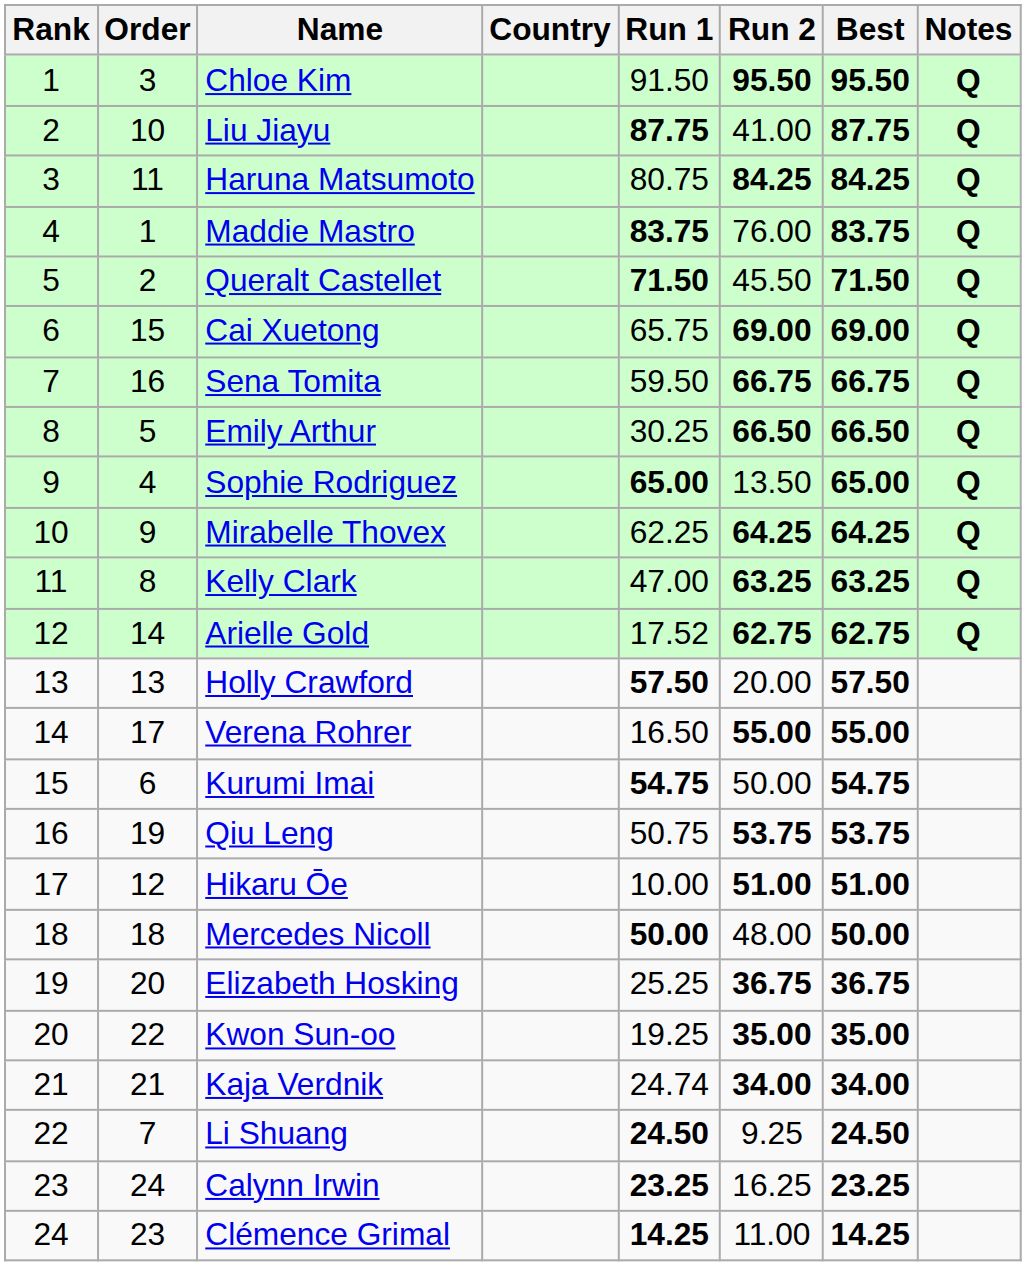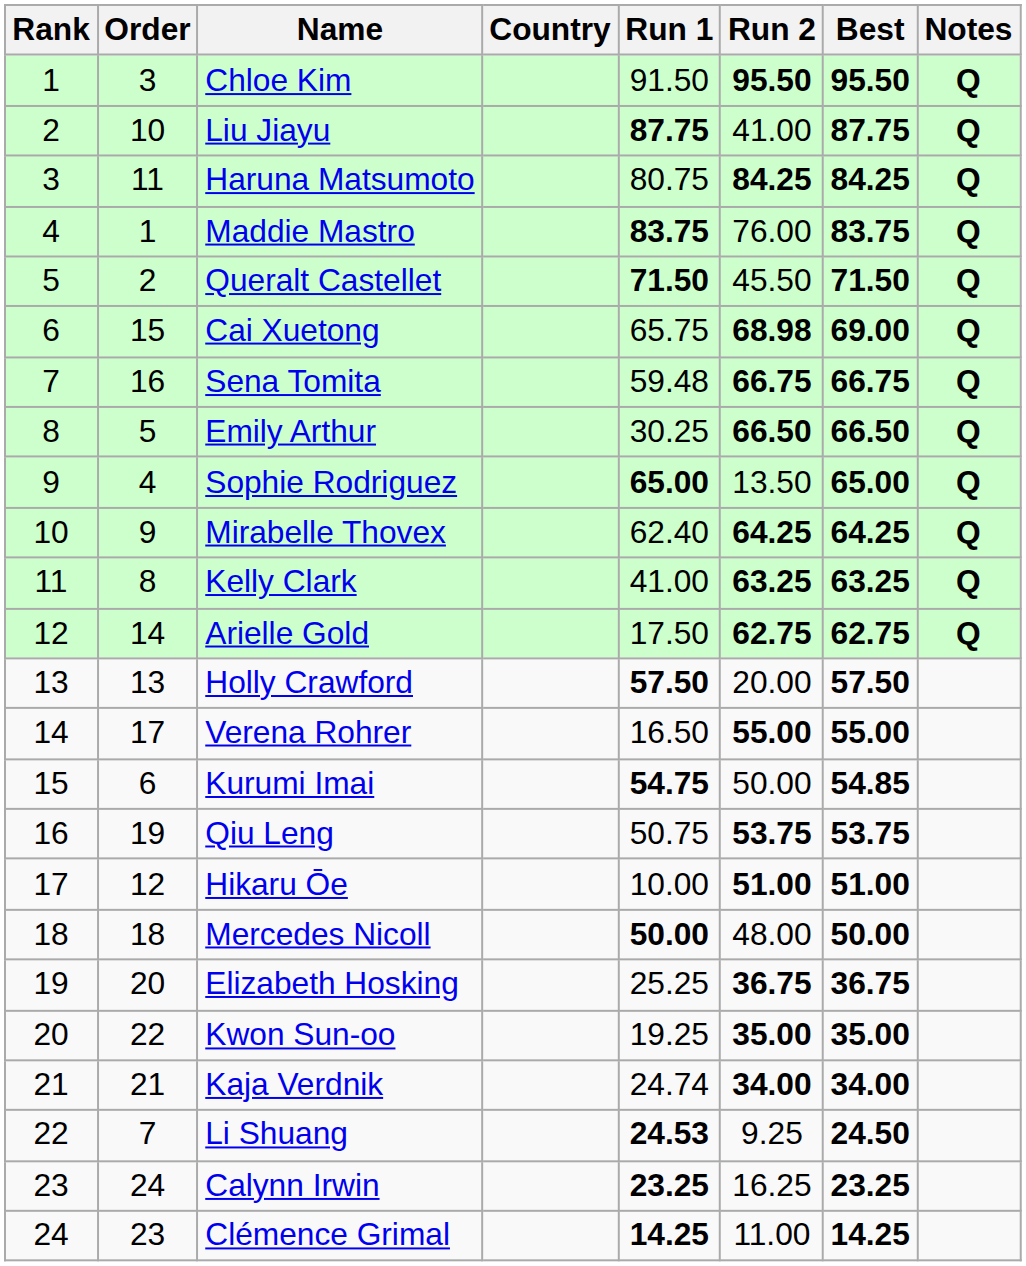 <table class="wikitable sortable" style="text-align:center">
 <tr>
 <th>Rank</th>
 <th>Order</th>
 <th>Name</th>
 <th>Country</th>
 <th>Run 1</th>
 <th>Run 2</th>
 <th>Best</th>
 <th>Notes</th>
 </tr>
 <tr bgcolor=#ccffcc>
 <td>1</td>
 <td>3</td>
 <td align=left><a href='#'>Chloe Kim</a></td>
 <td align=left></td>
 <td>91.50</td>
 <td><strong>95.50</strong></td>
 <td><strong>95.50</strong></td>
 <td><strong>Q</strong></td>
 </tr>
 <tr bgcolor=#ccffcc>
 <td>2</td>
 <td>10</td>
 <td align=left><a href='#'>Liu Jiayu</a></td>
 <td align=left></td>
 <td><strong>87.75</strong></td>
 <td>41.00</td>
 <td><strong>87.75</strong></td>
 <td><strong>Q</strong></td>
 </tr>
 <tr bgcolor=#ccffcc>
 <td>3</td>
 <td>11</td>
 <td align=left><a href='#'>Haruna Matsumoto</a></td>
 <td align=left></td>
 <td>80.75</td>
 <td><strong>84.25</strong></td>
 <td><strong>84.25</strong></td>
 <td><strong>Q</strong></td>
 </tr>
 <tr bgcolor=#ccffcc>
 <td>4</td>
 <td>1</td>
 <td align=left><a href='#'>Maddie Mastro</a></td>
 <td align=left></td>
 <td><strong>83.75</strong></td>
 <td>76.00</td>
 <td><strong>83.75</strong></td>
 <td><strong>Q</strong></td>
 </tr>
 <tr bgcolor=#ccffcc>
 <td>5</td>
 <td>2</td>
 <td align=left><a href='#'>Queralt Castellet</a></td>
 <td align=left></td>
 <td><strong>71.50</strong></td>
 <td>45.50</td>
 <td><strong>71.50</strong></td>
 <td><strong>Q</strong></td>
 </tr>
 <tr bgcolor=#ccffcc>
 <td>6</td>
 <td>15</td>
 <td align=left><a href='#'>Cai Xuetong</a></td>
 <td align=left></td>
 <td>65.75</td>
-<td><strong>69.00</strong></td>
+<td><strong>68.98</strong></td>
 <td><strong>69.00</strong></td>
 <td><strong>Q</strong></td>
 </tr>
 <tr bgcolor=#ccffcc>
 <td>7</td>
 <td>16</td>
 <td align=left><a href='#'>Sena Tomita</a></td>
 <td align=left></td>
-<td>59.50</td>
+<td>59.48</td>
 <td><strong>66.75</strong></td>
 <td><strong>66.75</strong></td>
 <td><strong>Q</strong></td>
 </tr>
 <tr bgcolor=#ccffcc>
 <td>8</td>
 <td>5</td>
 <td align=left><a href='#'>Emily Arthur</a></td>
 <td align=left></td>
 <td>30.25</td>
 <td><strong>66.50</strong></td>
 <td><strong>66.50</strong></td>
 <td><strong>Q</strong></td>
 </tr>
 <tr bgcolor=#ccffcc>
 <td>9</td>
 <td>4</td>
 <td align=left><a href='#'>Sophie Rodriguez</a></td>
 <td align=left></td>
 <td><strong>65.00</strong></td>
 <td>13.50</td>
 <td><strong>65.00</strong></td>
 <td><strong>Q</strong></td>
 </tr>
 <tr bgcolor=#ccffcc>
 <td>10</td>
 <td>9</td>
 <td align=left><a href='#'>Mirabelle Thovex</a></td>
 <td align=left></td>
-<td>62.25</td>
+<td>62.40</td>
 <td><strong>64.25</strong></td>
 <td><strong>64.25</strong></td>
 <td><strong>Q</strong></td>
 </tr>
 <tr bgcolor=#ccffcc>
 <td>11</td>
 <td>8</td>
 <td align=left><a href='#'>Kelly Clark</a></td>
 <td align=left></td>
-<td>47.00</td>
+<td>41.00</td>
 <td><strong>63.25</strong></td>
 <td><strong>63.25</strong></td>
 <td><strong>Q</strong></td>
 </tr>
 <tr bgcolor=#ccffcc>
 <td>12</td>
 <td>14</td>
 <td align=left><a href='#'>Arielle Gold</a></td>
 <td align=left></td>
-<td>17.52</td>
+<td>17.50</td>
 <td><strong>62.75</strong></td>
 <td><strong>62.75</strong></td>
 <td><strong>Q</strong></td>
 </tr>
 <tr>
 <td>13</td>
 <td>13</td>
 <td align=left><a href='#'>Holly Crawford</a></td>
 <td align=left></td>
 <td><strong>57.50</strong></td>
 <td>20.00</td>
 <td><strong>57.50</strong></td>
 <td></td>
 </tr>
 <tr>
 <td>14</td>
 <td>17</td>
 <td align=left><a href='#'>Verena Rohrer</a></td>
 <td align=left></td>
 <td>16.50</td>
 <td><strong>55.00</strong></td>
 <td><strong>55.00</strong></td>
 <td></td>
 </tr>
 <tr>
 <td>15</td>
 <td>6</td>
 <td align=left><a href='#'>Kurumi Imai</a></td>
 <td align=left></td>
 <td><strong>54.75</strong></td>
 <td>50.00</td>
-<td><strong>54.75</strong></td>
+<td><strong>54.85</strong></td>
 <td></td>
 </tr>
 <tr>
 <td>16</td>
 <td>19</td>
 <td align=left><a href='#'>Qiu Leng</a></td>
 <td align=left></td>
 <td>50.75</td>
 <td><strong>53.75</strong></td>
 <td><strong>53.75</strong></td>
 <td></td>
 </tr>
 <tr>
 <td>17</td>
 <td>12</td>
 <td align=left><a href='#'>Hikaru Ōe</a></td>
 <td align=left></td>
 <td>10.00</td>
 <td><strong>51.00</strong></td>
 <td><strong>51.00</strong></td>
 <td></td>
 </tr>
 <tr>
 <td>18</td>
 <td>18</td>
 <td align=left><a href='#'>Mercedes Nicoll</a></td>
 <td align=left></td>
 <td><strong>50.00</strong></td>
 <td>48.00</td>
 <td><strong>50.00</strong></td>
 <td></td>
 </tr>
 <tr>
 <td>19</td>
 <td>20</td>
 <td align=left><a href='#'>Elizabeth Hosking</a></td>
 <td align=left></td>
 <td>25.25</td>
 <td><strong>36.75</strong></td>
 <td><strong>36.75</strong></td>
 <td></td>
 </tr>
 <tr>
 <td>20</td>
 <td>22</td>
 <td align=left><a href='#'>Kwon Sun-oo</a></td>
 <td align=left></td>
 <td>19.25</td>
 <td><strong>35.00</strong></td>
 <td><strong>35.00</strong></td>
 <td></td>
 </tr>
 <tr>
 <td>21</td>
 <td>21</td>
 <td align=left><a href='#'>Kaja Verdnik</a></td>
 <td align=left></td>
 <td>24.74</td>
 <td><strong>34.00</strong></td>
 <td><strong>34.00</strong></td>
 <td></td>
 </tr>
 <tr>
 <td>22</td>
 <td>7</td>
 <td align=left><a href='#'>Li Shuang</a></td>
 <td align=left></td>
-<td><strong>24.50</strong></td>
+<td><strong>24.53</strong></td>
 <td>9.25</td>
 <td><strong>24.50</strong></td>
 <td></td>
 </tr>
 <tr>
 <td>23</td>
 <td>24</td>
 <td align=left><a href='#'>Calynn Irwin</a></td>
 <td align=left></td>
 <td><strong>23.25</strong></td>
 <td>16.25</td>
 <td><strong>23.25</strong></td>
 <td></td>
 </tr>
 <tr>
 <td>24</td>
 <td>23</td>
 <td align=left><a href='#'>Clémence Grimal</a></td>
 <td align=left></td>
 <td><strong>14.25</strong></td>
 <td>11.00</td>
 <td><strong>14.25</strong></td>
 <td></td>
 </tr>
 </table>
